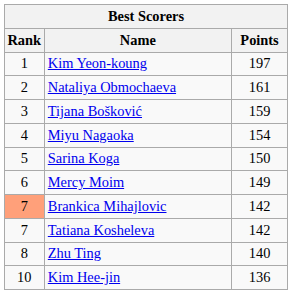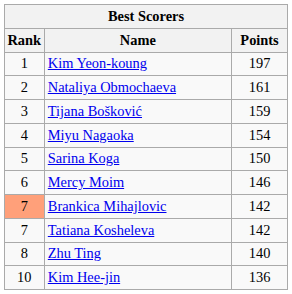 <table class="wikitable" style="margin:0.5em auto;width=480;font-size:90%">
 <tr>
 <th colspan=3>Best Scorers</th>
 </tr>
 <tr>
 <th width=30>Rank</th>
 <th width=180>Name</th>
 <th width=50>Points</th>
 </tr>
 <tr>
 <td align=center>1</td>
 <td> <a href='#'>Kim Yeon-koung</a></td>
 <td align=center>197</td>
 </tr>
 <tr>
 <td align=center>2</td>
 <td> <a href='#'>Nataliya Obmochaeva</a></td>
 <td align=center>161</td>
 </tr>
 <tr>
 <td align=center>3</td>
 <td> <a href='#'>Tijana Bošković</a></td>
 <td align=center>159</td>
 </tr>
 <tr>
 <td align=center>4</td>
 <td> <a href='#'>Miyu Nagaoka</a></td>
 <td align=center>154</td>
 </tr>
 <tr>
 <td align=center>5</td>
 <td> <a href='#'>Sarina Koga</a></td>
 <td align=center>150</td>
 </tr>
 <tr>
 <td align=center>6</td>
 <td> <a href='#'>Mercy Moim</a></td>
-<td align=center>149</td>
+<td align=center>146</td>
 </tr>
 <tr>
 <td align=center style="background: lightsalmon;">7</td>
 <td> <a href='#'>Brankica Mihajlovic</a></td>
 <td align=center>142</td>
 </tr>
 <tr>
 <td align=center>7</td>
 <td> <a href='#'>Tatiana Kosheleva</a></td>
 <td align=center>142</td>
 </tr>
 <tr>
 <td align=center>8</td>
 <td> <a href='#'>Zhu Ting</a></td>
 <td align=center>140</td>
 </tr>
 <tr>
 <td align=center>10</td>
 <td> <a href='#'>Kim Hee-jin</a></td>
 <td align=center>136</td>
 </tr>
 <tr>
 </tr>
 </table>
